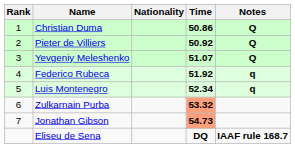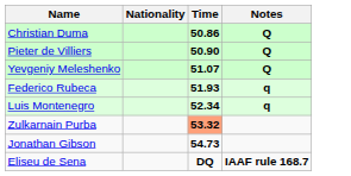 <table class="wikitable sortable" style="text-align:center">
 <tr>
-<th>Rank</th>
 <th>Name</th>
 <th>Nationality</th>
 <th>Time</th>
 <th>Notes</th>
 </tr>
 <tr bgcolor=ccffcc>
-<td>1</td>
 <td align=left><a href='#'>Christian Duma</a></td>
 <td align=left></td>
 <td><strong>50.86</strong></td>
 <td><strong>Q</strong></td>
 </tr>
 <tr bgcolor=ccffcc>
-<td>2</td>
 <td align=left><a href='#'>Pieter de Villiers</a></td>
 <td align=left></td>
-<td><strong>50.92</strong></td>
+<td><strong>50.90</strong></td>
 <td><strong>Q</strong></td>
 </tr>
 <tr bgcolor=ccffcc>
-<td>3</td>
 <td align=left><a href='#'>Yevgeniy Meleshenko</a></td>
 <td align=left></td>
 <td><strong>51.07</strong></td>
 <td><strong>Q</strong></td>
 </tr>
 <tr bgcolor=ddffdd>
-<td>4</td>
 <td align=left><a href='#'>Federico Rubeca</a></td>
 <td align=left></td>
-<td><strong>51.92</strong></td>
+<td><strong>51.93</strong></td>
 <td><strong>q</strong></td>
 </tr>
 <tr bgcolor=ddffdd>
-<td>5</td>
 <td align=left><a href='#'>Luis Montenegro</a></td>
 <td align=left></td>
 <td><strong>52.34</strong></td>
 <td><strong>q</strong></td>
 </tr>
 <tr>
-<td>6</td>
 <td align=left><a href='#'>Zulkarnain Purba</a></td>
 <td align=left></td>
 <td style="background: lightsalmon;"><strong>53.32</strong></td>
 <td></td>
 </tr>
 <tr>
-<td>7</td>
 <td align=left><a href='#'>Jonathan Gibson</a></td>
 <td align=left></td>
-<td style="background: lightsalmon;"><strong>54.73</strong></td>
+<td><strong>54.73</strong></td>
 <td></td>
 </tr>
 <tr>
-<td></td>
 <td align=left><a href='#'>Eliseu de Sena</a></td>
 <td align=left></td>
 <td><strong>DQ</strong></td>
 <td><strong>IAAF rule 168.7</strong></td>
 </tr>
 </table>
